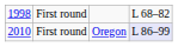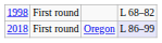 <table class="wikitable" style="text-align:center">
 <tr>
 <td><a href='#'>1998</a></td>
 <td>First round</td>
 <td></td>
 <td>L 68–82</td>
 </tr>
 <tr>
-<td><a href='#'>2010</a></td>
+<td><a href='#'>2018</a></td>
 <td>First round</td>
 <td><a href='#'>Oregon</a></td>
 <td style="background: lavender;">L 86–99</td>
 </tr>
 </table>
